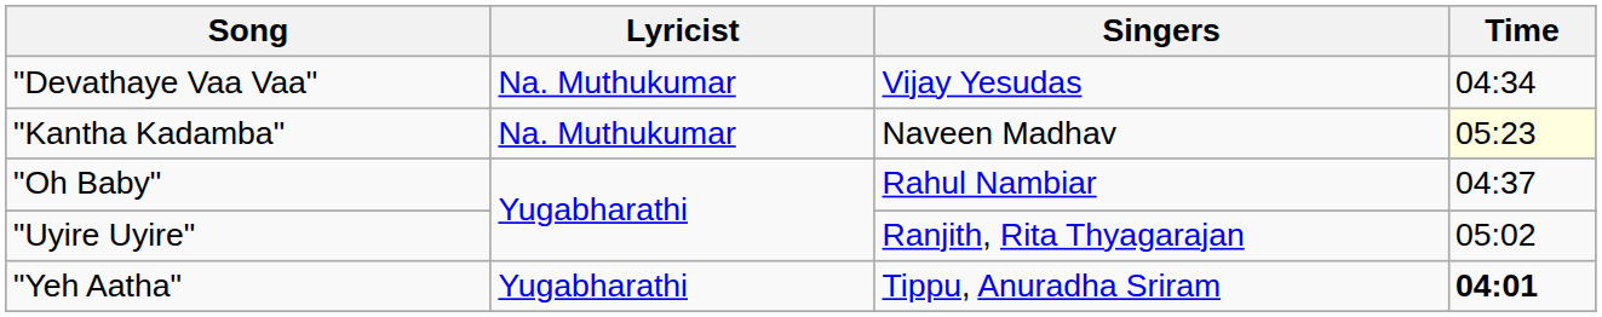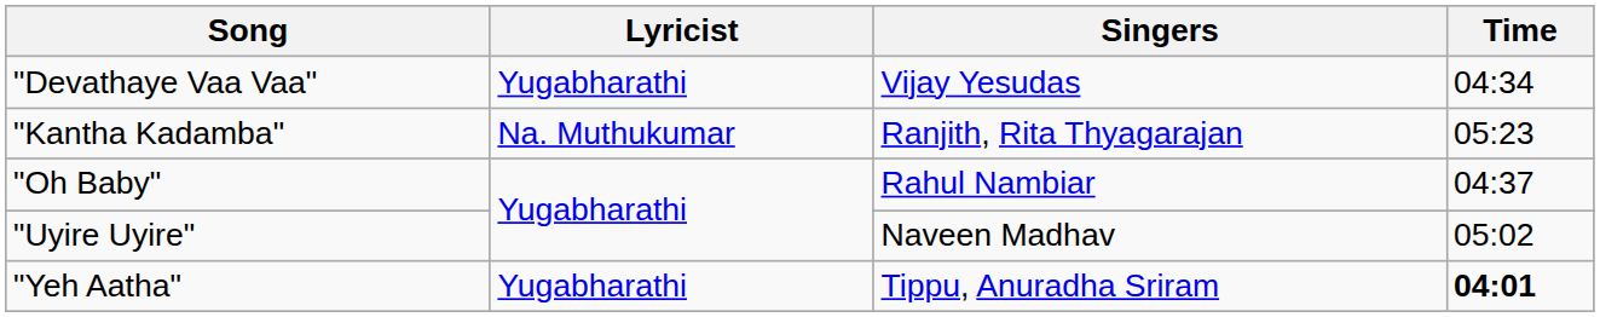 <table class="wikitable" style="width:50%;">
 <tr>
 <th>Song</th>
 <th>Lyricist</th>
 <th>Singers</th>
 <th>Time</th>
 </tr>
 <tr>
 <td>"Devathaye Vaa Vaa"</td>
-<td><a href='#'>Na. Muthukumar</a></td>
+<td><a href='#'>Yugabharathi</a></td>
 <td><a href='#'>Vijay Yesudas</a></td>
 <td>04:34</td>
 </tr>
 <tr>
 <td>"Kantha Kadamba"</td>
 <td><a href='#'>Na. Muthukumar</a></td>
-<td>Naveen Madhav</td>
-<td style="background: lightyellow;">05:23</td>
+<td><a href='#'>Ranjith</a>, <a href='#'>Rita Thyagarajan</a></td>
+<td>05:23</td>
 </tr>
 <tr>
 <td>"Oh Baby"</td>
 <td rowspan=2><a href='#'>Yugabharathi</a></td>
 <td><a href='#'>Rahul Nambiar</a></td>
 <td>04:37</td>
 </tr>
 <tr>
 <td>"Uyire Uyire"</td>
-<td><a href='#'>Ranjith</a>, <a href='#'>Rita Thyagarajan</a></td>
+<td>Naveen Madhav</td>
 <td>05:02</td>
 </tr>
 <tr>
 <td>"Yeh Aatha"</td>
 <td><a href='#'>Yugabharathi</a></td>
 <td><a href='#'>Tippu</a>, <a href='#'>Anuradha Sriram</a></td>
 <td><strong>04:01</strong></td>
 </tr>
 </table>
